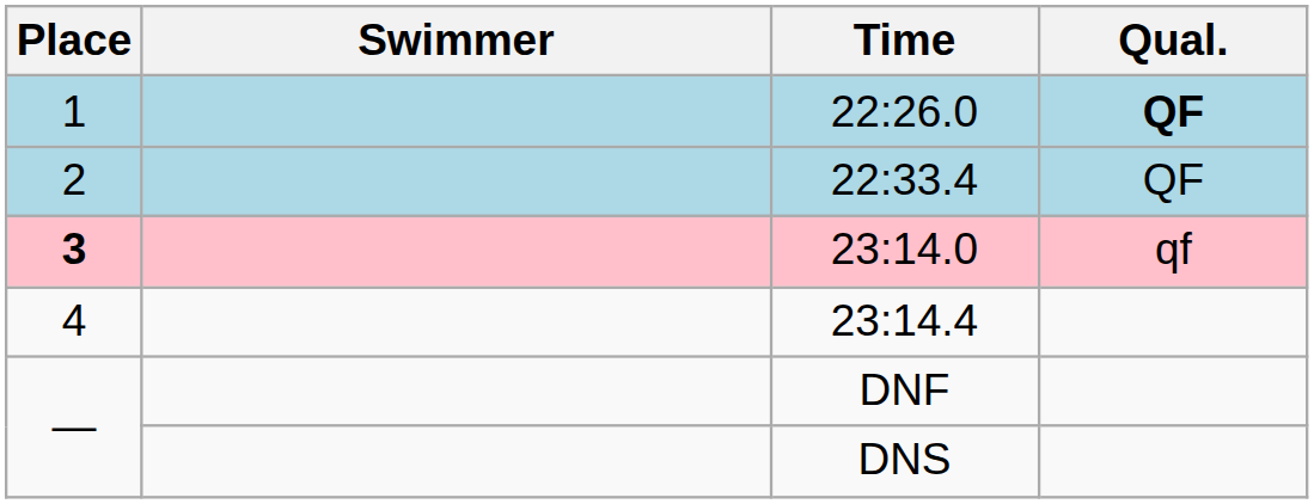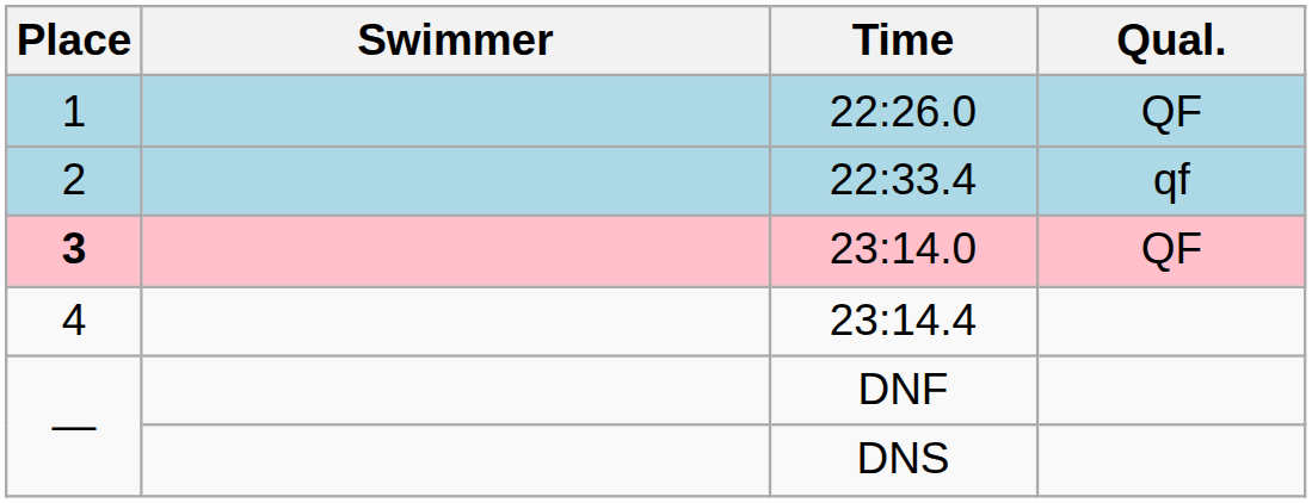 <table class=wikitable style="text-align:center">
 <tr>
 <th>Place</th>
 <th width=220>Swimmer</th>
 <th width=90>Time</th>
 <th width=90>Qual.</th>
 </tr>
 <tr bgcolor=lightblue>
 <td>1</td>
 <td align=left></td>
 <td>22:26.0</td>
-<td><strong>QF</strong></td>
+<td>QF</td>
 </tr>
 <tr bgcolor=lightblue>
 <td>2</td>
 <td align=left></td>
 <td>22:33.4</td>
-<td>QF</td>
+<td>qf</td>
 </tr>
 <tr bgcolor=pink>
 <td><strong>3</strong></td>
 <td align=left></td>
 <td>23:14.0</td>
-<td>qf</td>
+<td>QF</td>
 </tr>
 <tr>
 <td>4</td>
 <td align=left></td>
 <td>23:14.4</td>
 <td></td>
 </tr>
 <tr>
 <td rowspan=2>—</td>
 <td align=left></td>
 <td>DNF</td>
 <td></td>
 </tr>
 <tr>
 <td align=left></td>
 <td>DNS</td>
 <td></td>
 </tr>
 </table>
